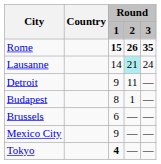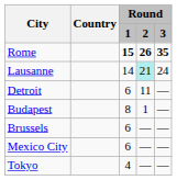 <table class="wikitable">
 <tr>
 <th rowspan=2>City</th>
 <th rowspan=2>Country</th>
 <th colspan=3 style="background:silver;">Round</th>
 </tr>
 <tr>
 <th style="background:silver;">1</th>
 <th style="background:silver;">2</th>
 <th style="background:silver;">3</th>
 </tr>
 <tr>
 <td><a href='#'>Rome</a></td>
 <td></td>
 <td style="text-align:center;"><strong>15</strong></td>
 <td style="text-align:center;"><strong>26</strong></td>
 <td style="text-align:center;"><strong>35</strong></td>
 </tr>
 <tr>
 <td><a href='#'>Lausanne</a></td>
 <td></td>
 <td style="text-align:center;">14</td>
 <td style="background: paleturquoise; text-align:center;">21</td>
 <td style="text-align:center;">24</td>
 </tr>
 <tr>
 <td><a href='#'>Detroit</a></td>
 <td></td>
-<td style="text-align:center;">9</td>
+<td style="text-align:center;">6</td>
 <td style="text-align:center;">11</td>
 <td style="text-align:center;">—</td>
 </tr>
 <tr>
 <td><a href='#'>Budapest</a></td>
 <td></td>
 <td style="text-align:center;">8</td>
 <td style="text-align:center;">1</td>
 <td style="text-align:center;">—</td>
 </tr>
 <tr>
 <td><a href='#'>Brussels</a></td>
 <td></td>
 <td style="text-align:center;">6</td>
 <td style="text-align:center;">—</td>
 <td style="text-align:center;">—</td>
 </tr>
 <tr>
 <td><a href='#'>Mexico City</a></td>
 <td></td>
-<td style="text-align:center;">9</td>
+<td style="text-align:center;">6</td>
 <td style="text-align:center;">—</td>
 <td style="text-align:center;">—</td>
 </tr>
 <tr>
 <td><a href='#'>Tokyo</a></td>
 <td></td>
-<td style="text-align:center;"><strong>4</strong></td>
+<td style="text-align:center;">4</td>
 <td style="text-align:center;">—</td>
 <td style="text-align:center;">—</td>
 </tr>
 </table>
